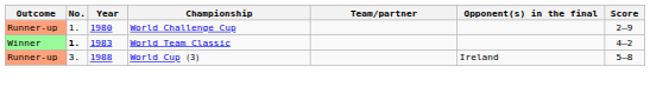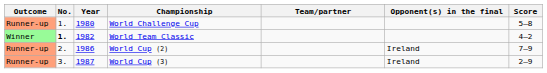 <table class="wikitable sortable">
 <tr>
 <th width="80">Outcome</th>
 <th width="20">No.</th>
 <th width="50">Year</th>
 <th style="width:250px;">Championship</th>
 <th style="width:200px;">Team/partner</th>
 <th style="width:200px;">Opponent(s) in the final</th>
 <th style="width:50px;">Score</th>
 </tr>
 <tr>
 <td style="background:#ffa07a;">Runner-up</td>
 <td>1.</td>
 <td><a href='#'>1980</a></td>
 <td><a href='#'>World Challenge Cup</a></td>
 <td></td>
 <td></td>
-<td align="center">2–9</td>
+<td align="center">5–8</td>
 </tr>
 <tr>
 <td style="background:#98fb98;">Winner</td>
 <td><strong>1.</strong></td>
-<td><a href='#'>1983</a></td>
+<td><a href='#'>1982</a></td>
 <td><a href='#'>World Team Classic</a></td>
 <td></td>
 <td></td>
 <td align="center">4–2</td>
 </tr>
 <tr>
 <td style="background:#ffa07a;">Runner-up</td>
+<td>2.</td>
+<td><a href='#'>1986</a></td>
+<td><a href='#'>World Cup</a> <small>(2)</small></td>
+<td></td>
+<td>  Ireland</td>
+<td align="center">7–9</td>
+</tr>
+<tr>
+<td style="background:#ffa07a;">Runner-up</td>
 <td>3.</td>
-<td><a href='#'>1988</a></td>
+<td><a href='#'>1987</a></td>
 <td><a href='#'>World Cup</a> <small>(3)</small></td>
 <td></td>
 <td>  Ireland</td>
-<td align="center">5–8</td>
+<td align="center">2–9</td>
 </tr>
 </table>
